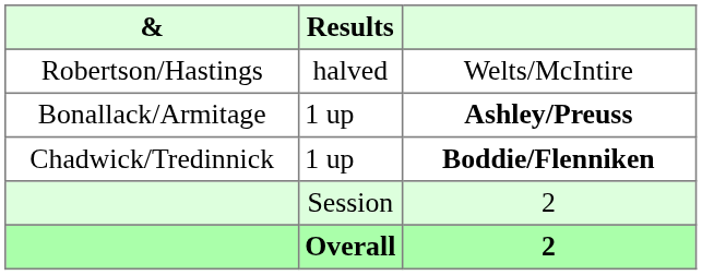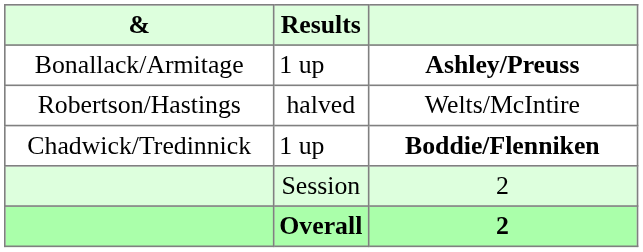 <table border="1" cellpadding="3" style="border-collapse: collapse; text-align:center;">
 <tr style="background:#ddffdd;">
 <th width=160> & </th>
 <th>Results</th>
 <th width=160></th>
 </tr>
 <tr>
+<td>Bonallack/Armitage</td>
+<td align=left> 1 up</td>
+<td><strong>Ashley/Preuss</strong></td>
+</tr>
+<tr>
 <td>Robertson/Hastings</td>
 <td>halved</td>
 <td>Welts/McIntire</td>
-</tr>
-<tr>
-<td>Bonallack/Armitage</td>
-<td align=left> 1 up</td>
-<td><strong>Ashley/Preuss</strong></td>
 </tr>
 <tr>
 <td>Chadwick/Tredinnick</td>
 <td align=left> 1 up</td>
 <td><strong>Boddie/Flenniken</strong></td>
 </tr>
 <tr style="background:#ddffdd;">
 <td></td>
 <td>Session</td>
 <td>2</td>
 </tr>
 <tr style="background:#aaffaa;">
 <th></th>
 <th>Overall</th>
 <th>2</th>
 </tr>
 </table>
